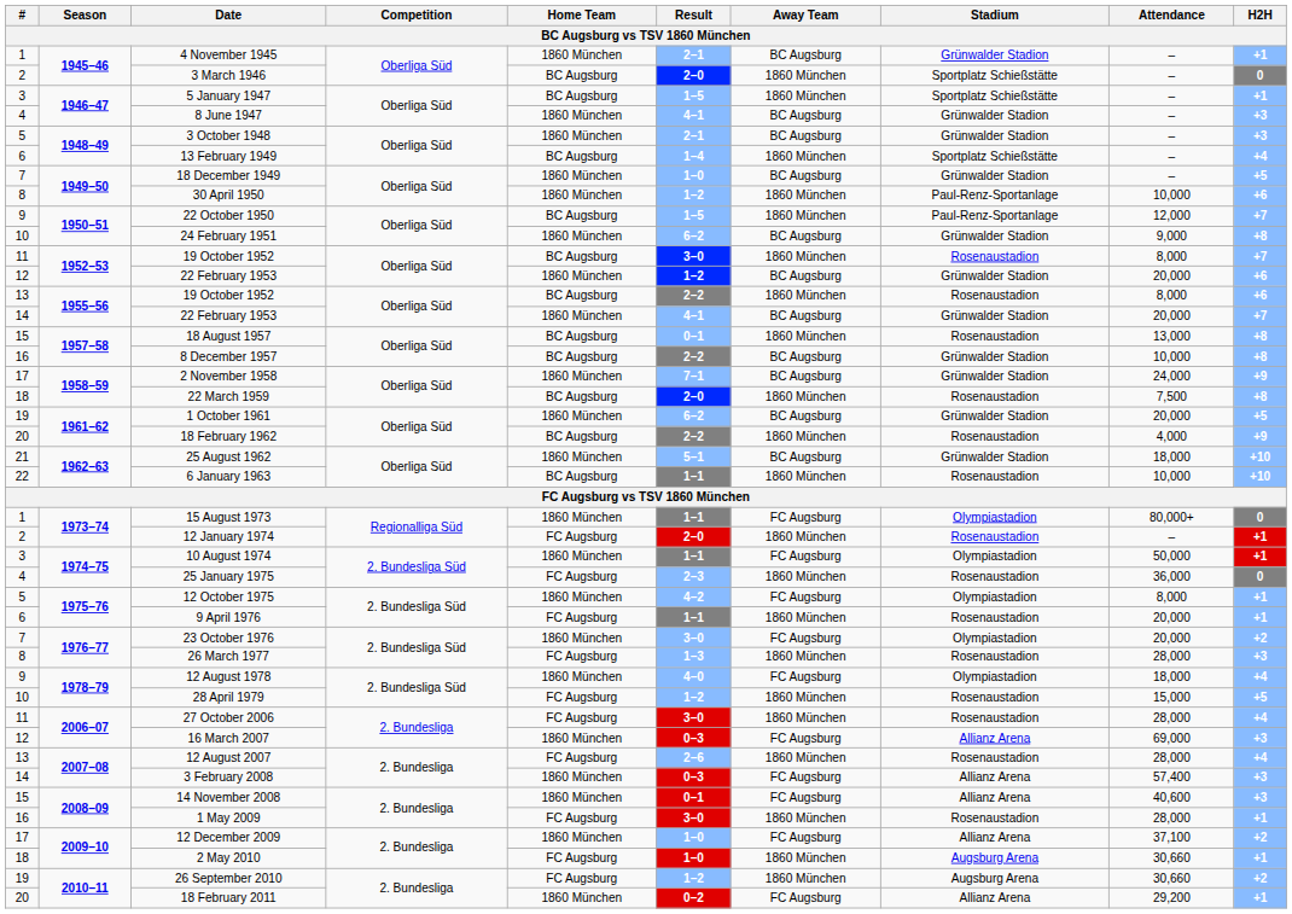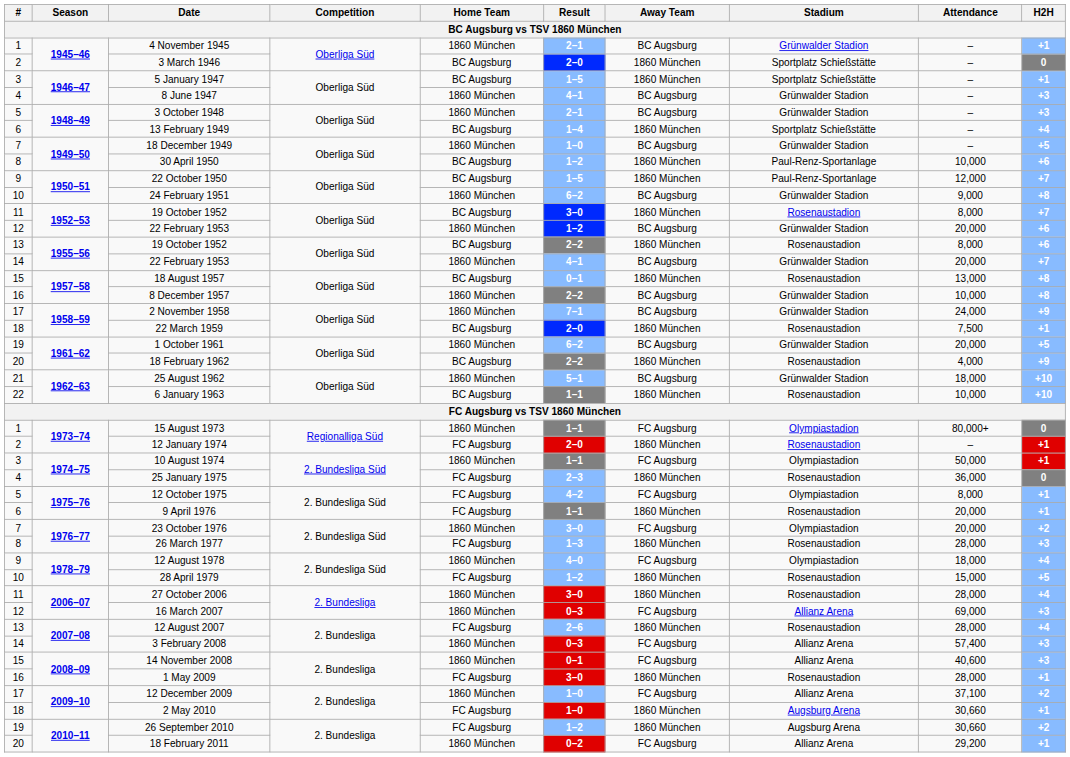 <table class="wikitable" style="text-align: center; width: 100%; font-size: 12px">
 <tr>
 <th><strong>#</strong></th>
 <th><strong>Season</strong></th>
 <th><strong>Date</strong></th>
 <th><strong>Competition</strong></th>
 <th><strong>Home Team</strong></th>
 <th><strong>Result</strong></th>
 <th><strong>Away Team</strong></th>
 <th><strong>Stadium</strong></th>
 <th><strong>Attendance</strong></th>
 <th><strong>H2H</strong></th>
 </tr>
 <tr>
 <th colspan=10>BC Augsburg vs TSV 1860 München</th>
 </tr>
 <tr>
 <td>1</td>
 <td rowspan=2><strong><a href='#'>1945–46</a></strong></td>
 <td>4 November 1945</td>
 <td rowspan=2><a href='#'>Oberliga Süd</a></td>
 <td>1860 München</td>
 <td style="background:#88BBFF;color:white;"><strong>2–1</strong></td>
 <td>BC Augsburg</td>
 <td><a href='#'>Grünwalder Stadion</a></td>
 <td>–</td>
 <td style="background:#88BBFF;color:white;"><strong>+1</strong></td>
 </tr>
 <tr>
 <td>2</td>
 <td>3 March 1946</td>
 <td>BC Augsburg</td>
 <td style="background:#0029fe;color:white;"><strong>2–0</strong></td>
 <td>1860 München</td>
 <td>Sportplatz Schießstätte</td>
 <td>–</td>
 <td style="background:#808080;color:white;"><strong>0</strong></td>
 </tr>
 <tr>
 <td>3</td>
 <td rowspan=2><strong><a href='#'>1946–47</a></strong></td>
 <td>5 January 1947</td>
 <td rowspan=2>Oberliga Süd</td>
 <td>BC Augsburg</td>
 <td style="background:#88BBFF;color:white;"><strong>1–5</strong></td>
 <td>1860 München</td>
 <td>Sportplatz Schießstätte</td>
 <td>–</td>
 <td style="background:#88BBFF;color:white;"><strong>+1</strong></td>
 </tr>
 <tr>
 <td>4</td>
 <td>8 June 1947</td>
 <td>1860 München</td>
 <td style="background:#88BBFF;color:white;"><strong>4–1</strong></td>
 <td>BC Augsburg</td>
 <td>Grünwalder Stadion</td>
 <td>–</td>
 <td style="background:#88BBFF;color:white;"><strong>+3</strong></td>
 </tr>
 <tr>
 <td>5</td>
 <td rowspan=2><strong><a href='#'>1948–49</a></strong></td>
 <td>3 October 1948</td>
 <td rowspan=2>Oberliga Süd</td>
 <td>1860 München</td>
 <td style="background:#88BBFF;color:white;"><strong>2–1</strong></td>
 <td>BC Augsburg</td>
 <td>Grünwalder Stadion</td>
 <td>–</td>
 <td style="background:#88BBFF;color:white;"><strong>+3</strong></td>
 </tr>
 <tr>
 <td>6</td>
 <td>13 February 1949</td>
 <td>BC Augsburg</td>
 <td style="background:#88BBFF;color:white;"><strong>1–4</strong></td>
 <td>1860 München</td>
 <td>Sportplatz Schießstätte</td>
 <td>–</td>
 <td style="background:#88BBFF;color:white;"><strong>+4</strong></td>
 </tr>
 <tr>
 <td>7</td>
 <td rowspan=2><strong><a href='#'>1949–50</a></strong></td>
 <td>18 December 1949</td>
 <td rowspan=2>Oberliga Süd</td>
 <td>1860 München</td>
 <td style="background:#88BBFF;color:white;"><strong>1–0</strong></td>
 <td>BC Augsburg</td>
 <td>Grünwalder Stadion</td>
 <td>–</td>
 <td style="background:#88BBFF;color:white;"><strong>+5</strong></td>
 </tr>
 <tr>
 <td>8</td>
 <td>30 April 1950</td>
-<td>1860 München</td>
+<td>BC Augsburg</td>
 <td style="background:#88BBFF;color:white;"><strong>1–2</strong></td>
 <td>1860 München</td>
 <td>Paul-Renz-Sportanlage</td>
 <td>10,000</td>
 <td style="background:#88BBFF;color:white;"><strong>+6</strong></td>
 </tr>
 <tr>
 <td>9</td>
 <td rowspan=2><strong><a href='#'>1950–51</a></strong></td>
 <td>22 October 1950</td>
 <td rowspan=2>Oberliga Süd</td>
 <td>BC Augsburg</td>
 <td style="background:#88BBFF;color:white;"><strong>1–5</strong></td>
 <td>1860 München</td>
 <td>Paul-Renz-Sportanlage</td>
 <td>12,000</td>
 <td style="background:#88BBFF;color:white;"><strong>+7</strong></td>
 </tr>
 <tr>
 <td>10</td>
 <td>24 February 1951</td>
 <td>1860 München</td>
 <td style="background:#88BBFF;color:white;"><strong>6–2</strong></td>
 <td>BC Augsburg</td>
 <td>Grünwalder Stadion</td>
 <td>9,000</td>
 <td style="background:#88BBFF;color:white;"><strong>+8</strong></td>
 </tr>
 <tr>
 <td>11</td>
 <td rowspan=2><strong><a href='#'>1952–53</a></strong></td>
 <td>19 October 1952</td>
 <td rowspan=2>Oberliga Süd</td>
 <td>BC Augsburg</td>
 <td style="background:#0029fe;color:white;"><strong>3–0</strong></td>
 <td>1860 München</td>
 <td><a href='#'>Rosenaustadion</a></td>
 <td>8,000</td>
 <td style="background:#88BBFF;color:white;"><strong>+7</strong></td>
 </tr>
 <tr>
 <td>12</td>
 <td>22 February 1953</td>
 <td>1860 München</td>
 <td style="background:#0029fe;color:white;"><strong>1–2</strong></td>
 <td>BC Augsburg</td>
 <td>Grünwalder Stadion</td>
 <td>20,000</td>
 <td style="background:#88BBFF;color:white;"><strong>+6</strong></td>
 </tr>
 <tr>
 <td>13</td>
 <td rowspan=2><strong><a href='#'>1955–56</a></strong></td>
 <td>19 October 1952</td>
 <td rowspan=2>Oberliga Süd</td>
 <td>BC Augsburg</td>
 <td style="background:#808080;color:white;"><strong>2–2</strong></td>
 <td>1860 München</td>
 <td>Rosenaustadion</td>
 <td>8,000</td>
 <td style="background:#88BBFF;color:white;"><strong>+6</strong></td>
 </tr>
 <tr>
 <td>14</td>
 <td>22 February 1953</td>
 <td>1860 München</td>
 <td style="background:#88BBFF;color:white;"><strong>4–1</strong></td>
 <td>BC Augsburg</td>
 <td>Grünwalder Stadion</td>
 <td>20,000</td>
 <td style="background:#88BBFF;color:white;"><strong>+7</strong></td>
 </tr>
 <tr>
 <td>15</td>
 <td rowspan=2><strong><a href='#'>1957–58</a></strong></td>
 <td>18 August 1957</td>
 <td rowspan=2>Oberliga Süd</td>
 <td>BC Augsburg</td>
 <td style="background:#88BBFF;color:white;"><strong>0–1</strong></td>
 <td>1860 München</td>
 <td>Rosenaustadion</td>
 <td>13,000</td>
 <td style="background:#88BBFF;color:white;"><strong>+8</strong></td>
 </tr>
 <tr>
 <td>16</td>
 <td>8 December 1957</td>
-<td>BC Augsburg</td>
+<td>1860 München</td>
 <td style="background:#808080;color:white;"><strong>2–2</strong></td>
 <td>BC Augsburg</td>
 <td>Grünwalder Stadion</td>
 <td>10,000</td>
 <td style="background:#88BBFF;color:white;"><strong>+8</strong></td>
 </tr>
 <tr>
 <td>17</td>
 <td rowspan=2><strong><a href='#'>1958–59</a></strong></td>
 <td>2 November 1958</td>
 <td rowspan=2>Oberliga Süd</td>
 <td>1860 München</td>
 <td style="background:#88BBFF;color:white;"><strong>7–1</strong></td>
 <td>BC Augsburg</td>
 <td>Grünwalder Stadion</td>
 <td>24,000</td>
 <td style="background:#88BBFF;color:white;"><strong>+9</strong></td>
 </tr>
 <tr>
 <td>18</td>
 <td>22 March 1959</td>
 <td>BC Augsburg</td>
 <td style="background:#0029fe;color:white;"><strong>2–0</strong></td>
 <td>1860 München</td>
 <td>Rosenaustadion</td>
 <td>7,500</td>
-<td style="background:#88BBFF;color:white;"><strong>+8</strong></td>
+<td style="background:#88BBFF;color:white;"><strong>+1</strong></td>
 </tr>
 <tr>
 <td>19</td>
 <td rowspan=2><strong><a href='#'>1961–62</a></strong></td>
 <td>1 October 1961</td>
 <td rowspan=2>Oberliga Süd</td>
 <td>1860 München</td>
 <td style="background:#88BBFF;color:white;"><strong>6–2</strong></td>
 <td>BC Augsburg</td>
 <td>Grünwalder Stadion</td>
 <td>20,000</td>
 <td style="background:#88BBFF;color:white;"><strong>+5</strong></td>
 </tr>
 <tr>
 <td>20</td>
 <td>18 February 1962</td>
 <td>BC Augsburg</td>
 <td style="background:#808080;color:white;"><strong>2–2</strong></td>
 <td>1860 München</td>
 <td>Rosenaustadion</td>
 <td>4,000</td>
 <td style="background:#88BBFF;color:white;"><strong>+9</strong></td>
 </tr>
 <tr>
 <td>21</td>
 <td rowspan=2><strong><a href='#'>1962–63</a></strong></td>
 <td>25 August 1962</td>
 <td rowspan=2>Oberliga Süd</td>
 <td>1860 München</td>
 <td style="background:#88BBFF;color:white;"><strong>5–1</strong></td>
 <td>BC Augsburg</td>
 <td>Grünwalder Stadion</td>
 <td>18,000</td>
 <td style="background:#88BBFF;color:white;"><strong>+10</strong></td>
 </tr>
 <tr>
 <td>22</td>
 <td>6 January 1963</td>
 <td>BC Augsburg</td>
 <td style="background:#808080;color:white;"><strong>1–1</strong></td>
 <td>1860 München</td>
 <td>Rosenaustadion</td>
 <td>10,000</td>
 <td style="background:#88BBFF;color:white;"><strong>+10</strong></td>
 </tr>
 <tr>
 <th colspan=10>FC Augsburg vs TSV 1860 München</th>
 </tr>
 <tr>
 <td>1</td>
 <td rowspan=2><strong><a href='#'>1973–74</a></strong></td>
 <td>15 August 1973</td>
 <td rowspan=2><a href='#'>Regionalliga Süd</a></td>
 <td>1860 München</td>
 <td style="background:#808080;color:white;"><strong>1–1</strong></td>
 <td>FC Augsburg</td>
 <td><a href='#'>Olympiastadion</a></td>
 <td>80,000+</td>
 <td style="background:#808080;color:white;"><strong>0</strong></td>
 </tr>
 <tr>
 <td>2</td>
 <td>12 January 1974</td>
 <td>FC Augsburg</td>
 <td style="background:#E00000;color:white;"><strong>2–0</strong></td>
 <td>1860 München</td>
 <td><a href='#'>Rosenaustadion</a></td>
 <td>–</td>
 <td style="background:#E00000;color:white;"><strong>+1</strong></td>
 </tr>
 <tr>
 <td>3</td>
 <td rowspan=2><strong><a href='#'>1974–75</a></strong></td>
 <td>10 August 1974</td>
 <td rowspan=2><a href='#'>2. Bundesliga Süd</a></td>
 <td>1860 München</td>
 <td style="background:#808080;color:white;"><strong>1–1</strong></td>
 <td>FC Augsburg</td>
 <td>Olympiastadion</td>
 <td>50,000</td>
 <td style="background:#E00000;color:white;"><strong>+1</strong></td>
 </tr>
 <tr>
 <td>4</td>
 <td>25 January 1975</td>
 <td>FC Augsburg</td>
 <td style="background:#88BBFF;color:white;"><strong>2–3</strong></td>
 <td>1860 München</td>
 <td>Rosenaustadion</td>
 <td>36,000</td>
 <td style="background:#808080;color:white;"><strong>0</strong></td>
 </tr>
 <tr>
 <td>5</td>
 <td rowspan=2><strong><a href='#'>1975–76</a></strong></td>
 <td>12 October 1975</td>
 <td rowspan=2>2. Bundesliga Süd</td>
-<td>1860 München</td>
+<td>FC Augsburg</td>
 <td style="background:#88BBFF;color:white;"><strong>4–2</strong></td>
 <td>FC Augsburg</td>
 <td>Olympiastadion</td>
 <td>8,000</td>
 <td style="background:#88BBFF;color:white;"><strong>+1</strong></td>
 </tr>
 <tr>
 <td>6</td>
 <td>9 April 1976</td>
 <td>FC Augsburg</td>
 <td style="background:#808080;color:white;"><strong>1–1</strong></td>
 <td>1860 München</td>
 <td>Rosenaustadion</td>
 <td>20,000</td>
 <td style="background:#88BBFF;color:white;"><strong>+1</strong></td>
 </tr>
 <tr>
 <td>7</td>
 <td rowspan=2><strong><a href='#'>1976–77</a></strong></td>
 <td>23 October 1976</td>
 <td rowspan=2>2. Bundesliga Süd</td>
 <td>1860 München</td>
 <td style="background:#88BBFF;color:white;"><strong>3–0</strong></td>
 <td>FC Augsburg</td>
 <td>Olympiastadion</td>
 <td>20,000</td>
 <td style="background:#88BBFF;color:white;"><strong>+2</strong></td>
 </tr>
 <tr>
 <td>8</td>
 <td>26 March 1977</td>
 <td>FC Augsburg</td>
 <td style="background:#88BBFF;color:white;"><strong>1–3</strong></td>
 <td>1860 München</td>
 <td>Rosenaustadion</td>
 <td>28,000</td>
 <td style="background:#88BBFF;color:white;"><strong>+3</strong></td>
 </tr>
 <tr>
 <td>9</td>
 <td rowspan=2><strong><a href='#'>1978–79</a></strong></td>
 <td>12 August 1978</td>
 <td rowspan=2>2. Bundesliga Süd</td>
 <td>1860 München</td>
 <td style="background:#88BBFF;color:white;"><strong>4–0</strong></td>
 <td>FC Augsburg</td>
 <td>Olympiastadion</td>
 <td>18,000</td>
 <td style="background:#88BBFF;color:white;"><strong>+4</strong></td>
 </tr>
 <tr>
 <td>10</td>
 <td>28 April 1979</td>
 <td>FC Augsburg</td>
 <td style="background:#88BBFF;color:white;"><strong>1–2</strong></td>
 <td>1860 München</td>
 <td>Rosenaustadion</td>
 <td>15,000</td>
 <td style="background:#88BBFF;color:white;"><strong>+5</strong></td>
 </tr>
 <tr>
 <td>11</td>
 <td rowspan=2><strong><a href='#'>2006–07</a></strong></td>
 <td>27 October 2006</td>
 <td rowspan=2><a href='#'>2. Bundesliga</a></td>
-<td>FC Augsburg</td>
+<td>1860 München</td>
 <td style="background:#E00000;color:white;"><strong>3–0</strong></td>
 <td>1860 München</td>
 <td>Rosenaustadion</td>
 <td>28,000</td>
 <td style="background:#88BBFF;color:white;"><strong>+4</strong></td>
 </tr>
 <tr>
 <td>12</td>
 <td>16 March 2007</td>
 <td>1860 München</td>
 <td style="background:#E00000;color:white;"><strong>0–3</strong></td>
 <td>FC Augsburg</td>
 <td><a href='#'>Allianz Arena</a></td>
 <td>69,000</td>
 <td style="background:#88BBFF;color:white;"><strong>+3</strong></td>
 </tr>
 <tr>
 <td>13</td>
 <td rowspan=2><strong><a href='#'>2007–08</a></strong></td>
 <td>12 August 2007</td>
 <td rowspan=2>2. Bundesliga</td>
 <td>FC Augsburg</td>
 <td style="background:#88BBFF;color:white;"><strong>2–6</strong></td>
 <td>1860 München</td>
 <td>Rosenaustadion</td>
 <td>28,000</td>
 <td style="background:#88BBFF;color:white;"><strong>+4</strong></td>
 </tr>
 <tr>
 <td>14</td>
 <td>3 February 2008</td>
 <td>1860 München</td>
 <td style="background:#E00000;color:white;"><strong>0–3</strong></td>
 <td>FC Augsburg</td>
 <td>Allianz Arena</td>
 <td>57,400</td>
 <td style="background:#88BBFF;color:white;"><strong>+3</strong></td>
 </tr>
 <tr>
 <td>15</td>
 <td rowspan=2><strong><a href='#'>2008–09</a></strong></td>
 <td>14 November 2008</td>
 <td rowspan=2>2. Bundesliga</td>
 <td>1860 München</td>
 <td style="background:#E00000;color:white;"><strong>0–1</strong></td>
 <td>FC Augsburg</td>
 <td>Allianz Arena</td>
 <td>40,600</td>
 <td style="background:#88BBFF;color:white;"><strong>+3</strong></td>
 </tr>
 <tr>
 <td>16</td>
 <td>1 May 2009</td>
 <td>FC Augsburg</td>
 <td style="background:#E00000;color:white;"><strong>3–0</strong></td>
 <td>1860 München</td>
 <td>Rosenaustadion</td>
 <td>28,000</td>
 <td style="background:#88BBFF;color:white;"><strong>+1</strong></td>
 </tr>
 <tr>
 <td>17</td>
 <td rowspan=2><strong><a href='#'>2009–10</a></strong></td>
 <td>12 December 2009</td>
 <td rowspan=2>2. Bundesliga</td>
 <td>1860 München</td>
 <td style="background:#88BBFF;color:white;"><strong>1–0</strong></td>
 <td>FC Augsburg</td>
 <td>Allianz Arena</td>
 <td>37,100</td>
 <td style="background:#88BBFF;color:white;"><strong>+2</strong></td>
 </tr>
 <tr>
 <td>18</td>
 <td>2 May 2010</td>
 <td>FC Augsburg</td>
 <td style="background:#E00000;color:white;"><strong>1–0</strong></td>
 <td>1860 München</td>
 <td><a href='#'>Augsburg Arena</a></td>
 <td>30,660</td>
 <td style="background:#88BBFF;color:white;"><strong>+1</strong></td>
 </tr>
 <tr>
 <td>19</td>
 <td rowspan=2><strong><a href='#'>2010–11</a></strong></td>
 <td>26 September 2010</td>
 <td rowspan=2>2. Bundesliga</td>
 <td>FC Augsburg</td>
 <td style="background:#88BBFF;color:white;"><strong>1–2</strong></td>
 <td>1860 München</td>
 <td>Augsburg Arena</td>
 <td>30,660</td>
 <td style="background:#88BBFF;color:white;"><strong>+2</strong></td>
 </tr>
 <tr>
 <td>20</td>
 <td>18 February 2011</td>
 <td>1860 München</td>
 <td style="background:#E00000;color:white;"><strong>0–2</strong></td>
 <td>FC Augsburg</td>
 <td>Allianz Arena</td>
 <td>29,200</td>
 <td style="background:#88BBFF;color:white;"><strong>+1</strong></td>
 </tr>
 </table>
